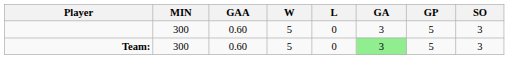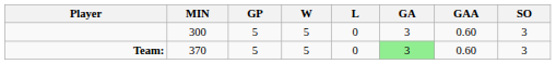 <table class="wikitable sortable" width="60%">
 <tr>
 <th bgcolor="#DDDDFF" width="10%">Player</th>
 <th width="3%" bgcolor="#DDDDFF" title="Minutes played">MIN</th>
-<th width="3%" bgcolor="#DDDDFF" title="Goals against average">GAA</th>
+<th width="3%" bgcolor="#DDDDFF" title="Games played in">GP</th>
 <th width="3%" bgcolor="#DDDDFF" title="Wins">W</th>
 <th width="3%" bgcolor="#DDDDFF"title="Losses">L</th>
 <th width="3%" bgcolor="#DDDDFF" title="Goals against">GA</th>
-<th width="3%" bgcolor="#DDDDFF" title="Games played in">GP</th>
+<th width="3%" bgcolor="#DDDDFF" title="Goals against average">GAA</th>
 <th width="3%" bgcolor="#DDDDFF" title="Shut-outs">SO</th>
 </tr>
 <tr align="center">
 <td align="right"></td>
 <td>300</td>
-<td>0.60</td>
+<td>5</td>
 <td>5</td>
 <td>0</td>
 <td>3</td>
-<td>5</td>
+<td>0.60</td>
 <td>3</td>
 </tr>
 <tr align="center">
 <td align="right"><strong>Team:</strong></td>
-<td>300</td>
-<td>0.60</td>
+<td>370</td>
+<td>5</td>
 <td>5</td>
 <td>0</td>
 <td style="background: lightgreen;">3</td>
-<td>5</td>
+<td>0.60</td>
 <td>3</td>
 </tr>
 </table>
